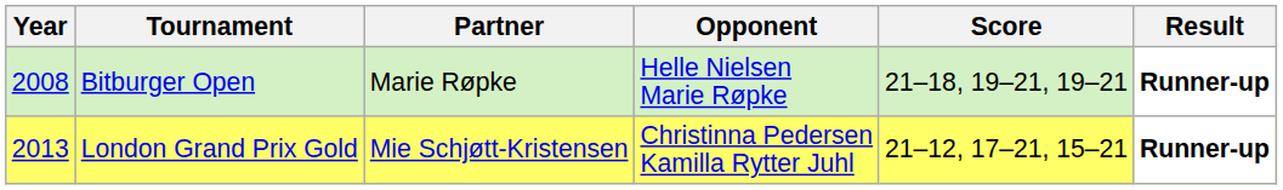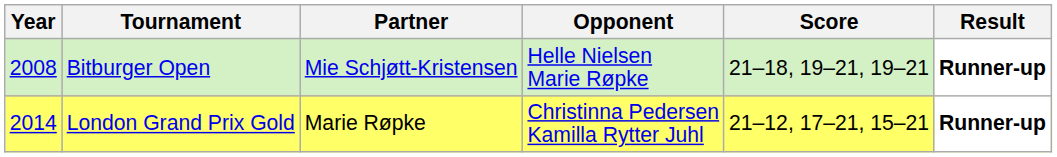 <table class="sortable wikitable" style="font-size: 90%;">
 <tr>
 <th>Year</th>
 <th>Tournament</th>
 <th>Partner</th>
 <th>Opponent</th>
 <th>Score</th>
 <th>Result</th>
 </tr>
 <tr style="background:#D4F1C5">
 <td align="center"><a href='#'>2008</a></td>
 <td align="left"><a href='#'>Bitburger Open</a></td>
-<td align="left"> Marie Røpke</td>
+<td align="left"> <a href='#'>Mie Schjøtt-Kristensen</a></td>
 <td align="left"> <a href='#'>Helle Nielsen</a><br> <a href='#'>Marie Røpke</a></td>
 <td align="left">21–18, 19–21, 19–21</td>
 <td style="text-align:left; background:white"> <strong>Runner-up</strong></td>
 </tr>
 <tr style="background:#FFFF67">
-<td align="center"><a href='#'>2013</a></td>
+<td align="center"><a href='#'>2014</a></td>
 <td align="left"><a href='#'>London Grand Prix Gold</a></td>
-<td align="left"> <a href='#'>Mie Schjøtt-Kristensen</a></td>
+<td align="left"> Marie Røpke</td>
 <td align="left"> <a href='#'>Christinna Pedersen</a><br> <a href='#'>Kamilla Rytter Juhl</a></td>
 <td align="left">21–12, 17–21, 15–21</td>
 <td style="text-align:left; background:white"> <strong>Runner-up</strong></td>
 </tr>
 </table>
